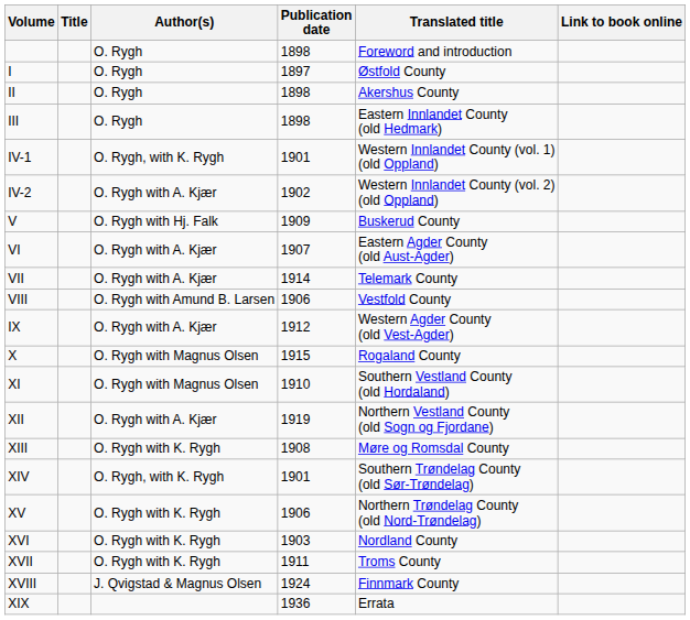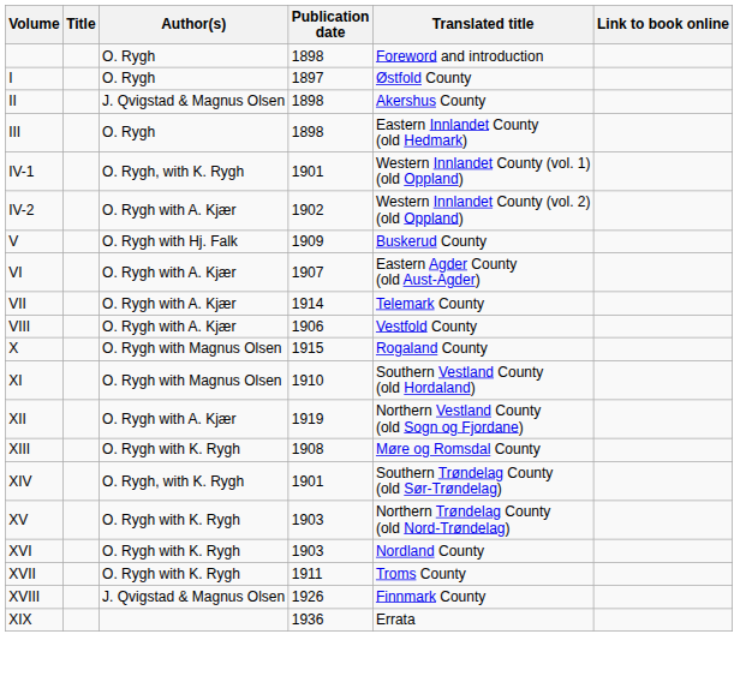 <table class="wikitable sortable">
 <tr>
 <th>Volume</th>
 <th>Title</th>
 <th>Author(s)</th>
 <th>Publication<br>date</th>
 <th>Translated title<br></th>
 <th>Link to book online<br></th>
 </tr>
 <tr>
 <td></td>
 <td></td>
 <td>O. Rygh</td>
 <td>1898</td>
 <td><a href='#'>Foreword</a> and introduction</td>
 <td></td>
 </tr>
 <tr>
 <td>I</td>
 <td></td>
 <td>O. Rygh</td>
 <td>1897</td>
 <td><a href='#'>Østfold</a> County</td>
 <td></td>
 </tr>
 <tr>
 <td>II</td>
 <td></td>
-<td>O. Rygh</td>
+<td>J. Qvigstad & Magnus Olsen</td>
 <td>1898</td>
 <td><a href='#'>Akershus</a> County</td>
 <td></td>
 </tr>
 <tr>
 <td>III</td>
 <td></td>
 <td>O. Rygh</td>
 <td>1898</td>
 <td>Eastern <a href='#'>Innlandet</a> County<br>(old <a href='#'>Hedmark</a>)</td>
 <td></td>
 </tr>
 <tr>
 <td>IV-1</td>
 <td></td>
 <td>O. Rygh, with K. Rygh</td>
 <td>1901</td>
 <td>Western <a href='#'>Innlandet</a> County (vol. 1)<br>(old <a href='#'>Oppland</a>)</td>
 <td></td>
 </tr>
 <tr>
 <td>IV-2</td>
 <td></td>
 <td>O. Rygh with A. Kjær</td>
 <td>1902</td>
 <td>Western <a href='#'>Innlandet</a> County (vol. 2)<br>(old <a href='#'>Oppland</a>)</td>
 <td></td>
 </tr>
 <tr>
 <td>V</td>
 <td></td>
 <td>O. Rygh with Hj. Falk</td>
 <td>1909</td>
 <td><a href='#'>Buskerud</a> County</td>
 <td></td>
 </tr>
 <tr>
 <td>VI</td>
 <td></td>
 <td>O. Rygh with A. Kjær</td>
 <td>1907</td>
 <td>Eastern <a href='#'>Agder</a> County<br>(old <a href='#'>Aust-Agder</a>)</td>
 <td></td>
 </tr>
 <tr>
 <td>VII</td>
 <td></td>
 <td>O. Rygh with A. Kjær</td>
 <td>1914</td>
 <td><a href='#'>Telemark</a> County</td>
 <td></td>
 </tr>
 <tr>
 <td>VIII</td>
 <td></td>
-<td>O. Rygh with Amund B. Larsen</td>
+<td>O. Rygh with A. Kjær</td>
 <td>1906</td>
 <td><a href='#'>Vestfold</a> County</td>
-<td></td>
-</tr>
-<tr>
-<td>IX</td>
-<td></td>
-<td>O. Rygh with A. Kjær</td>
-<td>1912</td>
-<td>Western <a href='#'>Agder</a> County<br>(old <a href='#'>Vest-Agder</a>)</td>
 <td></td>
 </tr>
 <tr>
 <td>X</td>
 <td></td>
 <td>O. Rygh with Magnus Olsen</td>
 <td>1915</td>
 <td><a href='#'>Rogaland</a> County</td>
 <td></td>
 </tr>
 <tr>
 <td>XI</td>
 <td></td>
 <td>O. Rygh with Magnus Olsen</td>
 <td>1910</td>
 <td>Southern <a href='#'>Vestland</a> County<br>(old <a href='#'>Hordaland</a>)</td>
 <td></td>
 </tr>
 <tr>
 <td>XII</td>
 <td></td>
 <td>O. Rygh with A. Kjær</td>
 <td>1919</td>
 <td>Northern <a href='#'>Vestland</a> County<br>(old <a href='#'>Sogn og Fjordane</a>)</td>
 <td></td>
 </tr>
 <tr>
 <td>XIII</td>
 <td></td>
 <td>O. Rygh with K. Rygh</td>
 <td>1908</td>
 <td><a href='#'>Møre og Romsdal</a> County</td>
 <td></td>
 </tr>
 <tr>
 <td>XIV</td>
 <td></td>
 <td>O. Rygh, with K. Rygh</td>
 <td>1901</td>
 <td>Southern <a href='#'>Trøndelag</a> County<br>(old <a href='#'>Sør-Trøndelag</a>)</td>
 <td></td>
 </tr>
 <tr>
 <td>XV</td>
 <td></td>
 <td>O. Rygh with K. Rygh</td>
-<td>1906</td>
+<td>1903</td>
 <td>Northern <a href='#'>Trøndelag</a> County<br>(old <a href='#'>Nord-Trøndelag</a>)</td>
 <td></td>
 </tr>
 <tr>
 <td>XVI</td>
 <td></td>
 <td>O. Rygh with K. Rygh</td>
 <td>1903</td>
 <td><a href='#'>Nordland</a> County</td>
 <td></td>
 </tr>
 <tr>
 <td>XVII</td>
 <td></td>
 <td>O. Rygh with K. Rygh</td>
 <td>1911</td>
 <td><a href='#'>Troms</a> County</td>
 <td></td>
 </tr>
 <tr>
 <td>XVIII</td>
 <td></td>
 <td>J. Qvigstad & Magnus Olsen</td>
-<td>1924</td>
+<td>1926</td>
 <td><a href='#'>Finnmark</a> County</td>
 <td></td>
 </tr>
 <tr>
 <td>XIX</td>
 <td></td>
 <td></td>
 <td>1936</td>
 <td>Errata</td>
 <td></td>
 </tr>
 </table>
